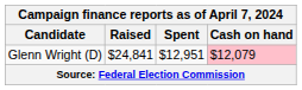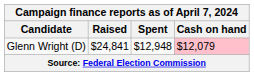 <table class="wikitable sortable">
 <tr>
 <th colspan=4>Campaign finance reports as of April 7, 2024</th>
 </tr>
 <tr style="text-align:center;">
 <th>Candidate</th>
 <th>Raised</th>
 <th>Spent</th>
 <th>Cash on hand</th>
 </tr>
 <tr>
 <td>Glenn Wright (D)</td>
 <td>$24,841</td>
-<td>$12,951</td>
+<td>$12,948</td>
 <td style="background: pink;">$12,079</td>
 </tr>
 <tr>
 <th colspan="4"><small>Source: <a href='#'>Federal Election Commission</a></small></th>
 </tr>
 </table>
